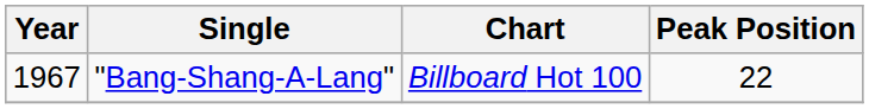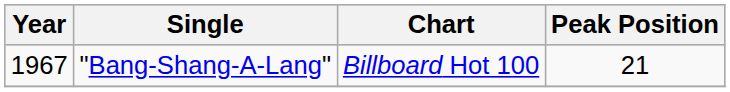 <table class="wikitable">
 <tr>
 <th align="left">Year</th>
 <th align="left">Single</th>
 <th align="left">Chart</th>
 <th align="center">Peak Position</th>
 </tr>
 <tr>
 <td align="left">1967</td>
 <td align="left">"<a href='#'>Bang-Shang-A-Lang</a>"</td>
 <td align="left"><a href='#'><em>Billboard</em> Hot 100</a></td>
-<td align="center">22</td>
+<td align="center">21</td>
 </tr>
 <tr>
 </tr>
 </table>
